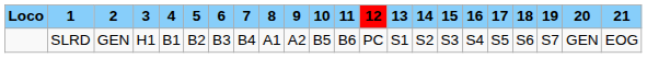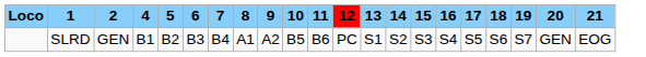 <table class="wikitable plainrowheaders unsortable" style="text-align:center">
 <tr>
 <th scope="col" rowspan="1" style="background:lightskyblue;">Loco</th>
 <th scope="col" rowspan="1" style="background:lightskyblue;">1</th>
 <th scope="col" rowspan="1" style="background:lightskyblue;">2</th>
-<th rowspan="1" scope="col" style="background:lightskyblue;">3</th>
 <th scope="col" rowspan="1" style="background:lightskyblue;">4</th>
 <th scope="col" rowspan="1" style="background:lightskyblue;">5</th>
 <th scope="col" rowspan="1" style="background:lightskyblue;">6</th>
 <th scope="col" rowspan="1" style="background:lightskyblue;">7</th>
 <th rowspan="1" scope="col" style="background:lightskyblue;">8</th>
 <th rowspan="1" scope="col" style="background:lightskyblue;">9</th>
 <th rowspan="1" scope="col" style="background:lightskyblue;">10</th>
 <th rowspan="1" scope="col" style="background:lightskyblue;">11</th>
 <th rowspan="1" scope="col" style="background:RED;">12</th>
 <th rowspan="1" scope="col" style="background:lightskyblue;">13</th>
 <th rowspan="1" scope="col" style="background:lightskyblue;">14</th>
 <th rowspan="1" scope="col" style="background:lightskyblue;">15</th>
 <th rowspan="1" scope="col" style="background:lightskyblue;">16</th>
 <th rowspan="1" scope="col" style="background:lightskyblue;">17</th>
 <th rowspan="1" scope="col" style="background:lightskyblue;">18</th>
 <th rowspan="1" scope="col" style="background:lightskyblue;">19</th>
 <th rowspan="1" scope="col" style="background:lightskyblue;">20</th>
 <th rowspan="1" scope="col" style="background:lightskyblue;">21</th>
 </tr>
 <tr>
 <td></td>
 <td>SLRD</td>
 <td>GEN</td>
-<td>H1</td>
 <td>B1</td>
 <td>B2</td>
 <td>B3</td>
 <td>B4</td>
 <td>A1</td>
 <td>A2</td>
 <td>B5</td>
 <td>B6</td>
 <td>PC</td>
 <td>S1</td>
 <td>S2</td>
 <td>S3</td>
 <td>S4</td>
 <td>S5</td>
 <td>S6</td>
 <td>S7</td>
 <td>GEN</td>
 <td>EOG</td>
 </tr>
 </table>
